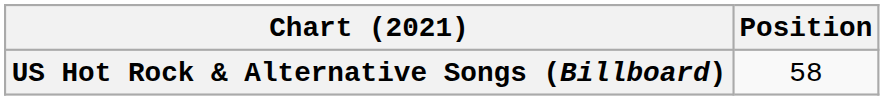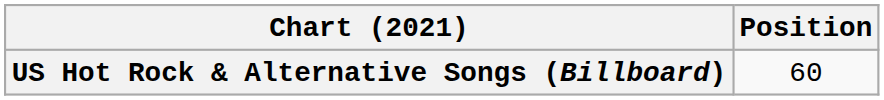 <table class="wikitable plainrowheaders" style="text-align:center">
 <tr>
 <th scope="col">Chart (2021)</th>
 <th scope="col">Position</th>
 </tr>
 <tr>
 <th scope="row">US Hot Rock & Alternative Songs (<em>Billboard</em>)</th>
-<td>58</td>
+<td>60</td>
 </tr>
 </table>
